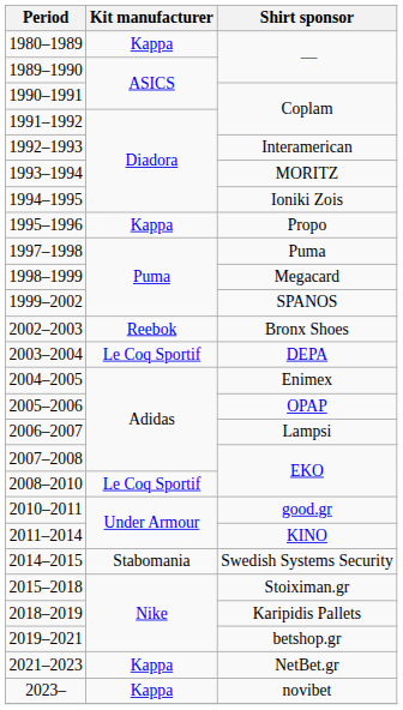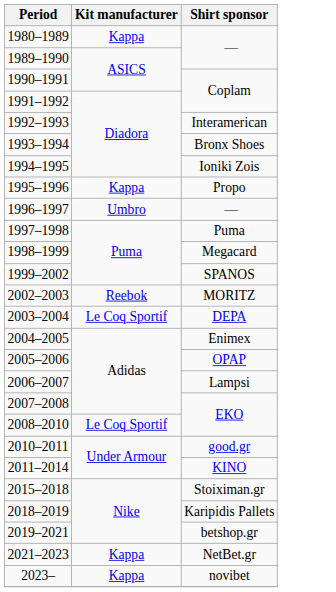 <table class="wikitable" style="text-align: center;">
 <tr>
 <th>Period</th>
 <th>Kit manufacturer</th>
 <th>Shirt sponsor</th>
 </tr>
 <tr>
 <td>1980–1989</td>
 <td><a href='#'>Kappa</a></td>
 <td rowspan=2> —</td>
 </tr>
 <tr>
 <td>1989–1990</td>
 <td rowspan=2><a href='#'>ASICS</a></td>
 </tr>
 <tr>
 <td>1990–1991</td>
 <td rowspan=2>Coplam</td>
 </tr>
 <tr>
 <td>1991–1992</td>
 <td rowspan=4><a href='#'>Diadora</a></td>
 </tr>
 <tr>
 <td>1992–1993</td>
 <td>Interamerican</td>
 </tr>
 <tr>
 <td>1993–1994</td>
-<td>MORITZ</td>
+<td>Bronx Shoes</td>
 </tr>
 <tr>
 <td>1994–1995</td>
 <td>Ioniki Zois</td>
 </tr>
 <tr>
 <td>1995–1996</td>
 <td><a href='#'>Kappa</a></td>
 <td>Propo</td>
+</tr>
+<tr>
+<td>1996–1997</td>
+<td><a href='#'>Umbro</a></td>
+<td> —</td>
 </tr>
 <tr>
 <td>1997–1998</td>
 <td rowspan=3><a href='#'>Puma</a></td>
 <td>Puma</td>
 </tr>
 <tr>
 <td>1998–1999</td>
 <td>Megacard</td>
 </tr>
 <tr>
 <td>1999–2002</td>
 <td>SPANOS</td>
 </tr>
 <tr>
 <td>2002–2003</td>
 <td><a href='#'>Reebok</a></td>
-<td>Bronx Shoes</td>
+<td>MORITZ</td>
 </tr>
 <tr>
 <td>2003–2004</td>
 <td><a href='#'>Le Coq Sportif</a></td>
 <td><a href='#'>DEPA</a></td>
 </tr>
 <tr>
 <td>2004–2005</td>
 <td rowspan=4>Adidas</td>
 <td>Enimex</td>
 </tr>
 <tr>
 <td>2005–2006</td>
 <td><a href='#'>OPAP</a></td>
 </tr>
 <tr>
 <td>2006–2007</td>
 <td>Lampsi</td>
 </tr>
 <tr>
 <td>2007–2008</td>
 <td rowspan=2><a href='#'>EKO</a></td>
 </tr>
 <tr>
 <td>2008–2010</td>
 <td><a href='#'>Le Coq Sportif</a></td>
 </tr>
 <tr>
 <td>2010–2011</td>
 <td rowspan=2><a href='#'>Under Armour</a></td>
 <td><a href='#'>good.gr</a></td>
 </tr>
 <tr>
 <td>2011–2014</td>
 <td><a href='#'>KINO</a></td>
 </tr>
 <tr>
-<td>2014–2015</td>
-<td>Stabomania</td>
-<td>Swedish Systems Security</td>
-</tr>
-<tr>
 <td>2015–2018</td>
 <td rowspan=3><a href='#'>Nike</a></td>
 <td>Stoiximan.gr</td>
 </tr>
 <tr>
 <td>2018–2019</td>
 <td>Karipidis Pallets</td>
 </tr>
 <tr>
 <td>2019–2021</td>
 <td>betshop.gr</td>
 </tr>
 <tr>
 <td>2021–2023</td>
 <td><a href='#'>Kappa</a></td>
 <td>NetBet.gr</td>
 </tr>
 <tr>
 <td>2023–</td>
 <td><a href='#'>Kappa</a></td>
 <td>novibet</td>
 </tr>
 <tr>
 </tr>
 </table>
